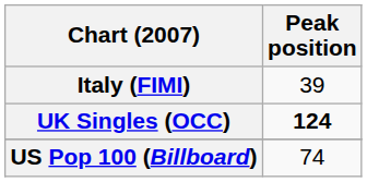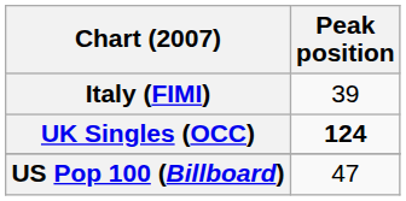 <table class="wikitable sortable plainrowheaders" style="text-align:center">
 <tr>
 <th scope="col">Chart (2007)</th>
 <th scope="col">Peak<br>position</th>
 </tr>
 <tr>
 <th scope="row">Italy (<a href='#'>FIMI</a>)</th>
 <td align="center">39</td>
 </tr>
 <tr>
 <th scope="row"><a href='#'>UK Singles</a> (<a href='#'>OCC</a>)</th>
 <td align="center"><strong>124</strong></td>
 </tr>
 <tr>
 </tr>
 <tr>
 <th scope="row">US <a href='#'>Pop 100</a> (<a href='#'><em>Billboard</em></a>)</th>
-<td align="center">74</td>
+<td align="center">47</td>
 </tr>
 </table>
